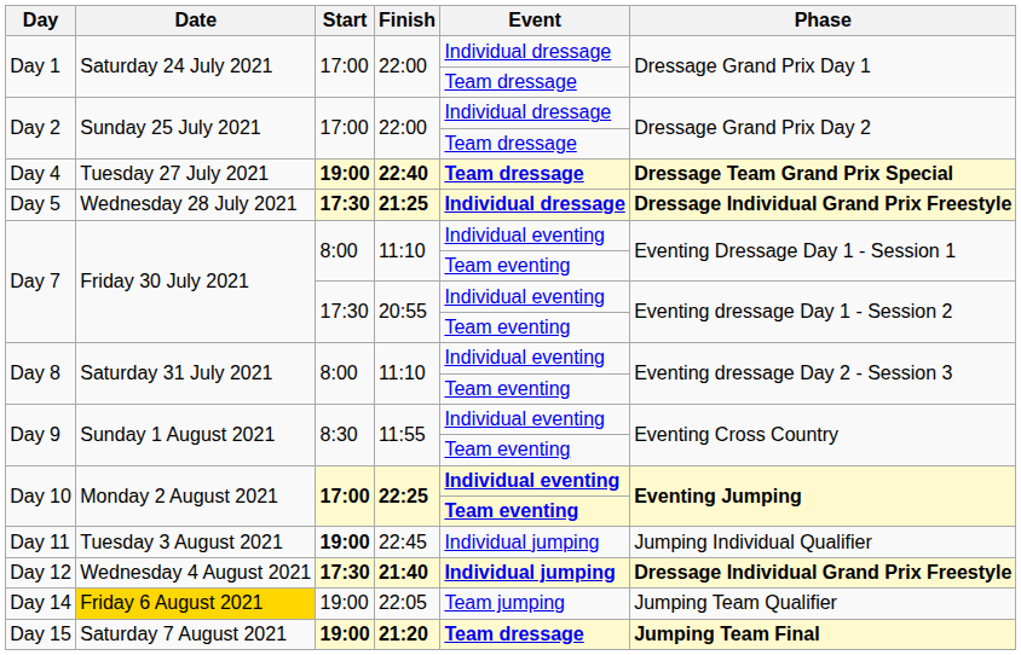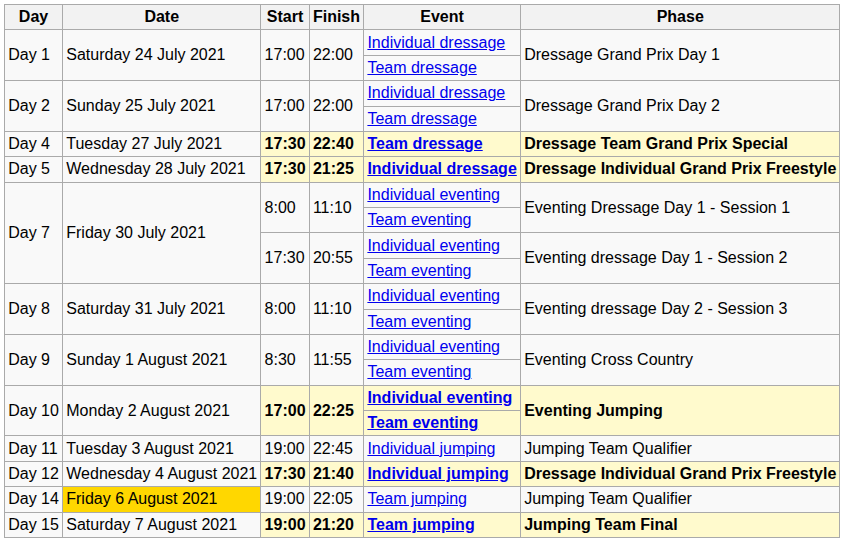 <table class=wikitable>
 <tr>
 <th>Day</th>
 <th>Date</th>
 <th>Start</th>
 <th>Finish</th>
 <th>Event</th>
 <th>Phase</th>
 </tr>
 <tr>
 <td rowspan=2>Day 1</td>
 <td rowspan=2>Saturday 24 July 2021</td>
 <td rowspan=2>17:00</td>
 <td rowspan=2>22:00</td>
 <td><a href='#'>Individual dressage</a></td>
 <td rowspan=2>Dressage Grand Prix Day 1</td>
 </tr>
 <tr>
 <td><a href='#'>Team dressage</a></td>
 </tr>
 <tr>
 <td rowspan=2>Day 2</td>
 <td rowspan=2>Sunday 25 July 2021</td>
 <td rowspan=2>17:00</td>
 <td rowspan=2>22:00</td>
 <td><a href='#'>Individual dressage</a></td>
 <td rowspan=2>Dressage Grand Prix Day 2</td>
 </tr>
 <tr>
 <td><a href='#'>Team dressage</a></td>
 </tr>
 <tr>
 <td>Day 4</td>
 <td>Tuesday 27 July 2021</td>
-<td style=background:lemonchiffon><strong>19:00</strong></td>
+<td style=background:lemonchiffon><strong>17:30</strong></td>
 <td style=background:lemonchiffon><strong>22:40</strong></td>
 <td style=background:lemonchiffon><strong><a href='#'>Team dressage</a></strong></td>
 <td style=background:lemonchiffon><strong>Dressage Team Grand Prix Special</strong></td>
 </tr>
 <tr>
 <td>Day 5</td>
 <td>Wednesday 28 July 2021</td>
 <td style=background:lemonchiffon><strong>17:30</strong></td>
 <td style=background:lemonchiffon><strong>21:25</strong></td>
 <td style=background:lemonchiffon><strong><a href='#'>Individual dressage</a></strong></td>
 <td style=background:lemonchiffon><strong>Dressage Individual Grand Prix Freestyle</strong></td>
 </tr>
 <tr>
 <td rowspan=4>Day 7</td>
 <td rowspan=4>Friday 30 July 2021</td>
 <td rowspan=2>8:00</td>
 <td rowspan=2>11:10</td>
 <td><a href='#'>Individual eventing</a></td>
 <td rowspan=2>Eventing Dressage Day 1 - Session 1</td>
 </tr>
 <tr>
 <td><a href='#'>Team eventing</a></td>
 </tr>
 <tr>
 <td rowspan=2>17:30</td>
 <td rowspan=2>20:55</td>
 <td><a href='#'>Individual eventing</a></td>
 <td rowspan=2>Eventing dressage Day 1 - Session 2</td>
 </tr>
 <tr>
 <td><a href='#'>Team eventing</a></td>
 </tr>
 <tr>
 <td rowspan=2>Day 8</td>
 <td rowspan=2>Saturday 31 July 2021</td>
 <td rowspan=2>8:00</td>
 <td rowspan=2>11:10</td>
 <td><a href='#'>Individual eventing</a></td>
 <td rowspan=2>Eventing dressage Day 2 - Session 3</td>
 </tr>
 <tr>
 <td><a href='#'>Team eventing</a></td>
 </tr>
 <tr>
 <td rowspan=2>Day 9</td>
 <td rowspan=2>Sunday 1 August 2021</td>
 <td rowspan=2>8:30</td>
 <td rowspan=2>11:55</td>
 <td><a href='#'>Individual eventing</a></td>
 <td rowspan=2>Eventing Cross Country</td>
 </tr>
 <tr>
 <td><a href='#'>Team eventing</a></td>
 </tr>
 <tr>
 <td rowspan=2>Day 10</td>
 <td rowspan=2>Monday 2 August 2021</td>
 <td style=background:lemonchiffon rowspan=2><strong>17:00</strong></td>
 <td style=background:lemonchiffon rowspan=2><strong>22:25</strong></td>
 <td style=background:lemonchiffon><strong><a href='#'>Individual eventing</a></strong></td>
 <td style=background:lemonchiffon rowspan=2><strong>Eventing Jumping</strong></td>
 </tr>
 <tr>
 <td style=background:lemonchiffon><strong><a href='#'>Team eventing</a></strong></td>
 </tr>
 <tr>
 <td>Day 11</td>
 <td>Tuesday 3 August 2021</td>
-<td><strong>19:00</strong></td>
+<td>19:00</td>
 <td>22:45</td>
 <td><a href='#'>Individual jumping</a></td>
-<td>Jumping Individual Qualifier</td>
+<td>Jumping Team Qualifier</td>
 </tr>
 <tr>
 <td>Day 12</td>
 <td>Wednesday 4 August 2021</td>
 <td style=background:lemonchiffon><strong>17:30</strong></td>
 <td style=background:lemonchiffon><strong>21:40</strong></td>
 <td style=background:lemonchiffon><strong><a href='#'>Individual jumping</a></strong></td>
 <td style=background:lemonchiffon><strong>Dressage Individual Grand Prix Freestyle</strong></td>
 </tr>
 <tr>
 <td>Day 14</td>
 <td style="background: gold;">Friday 6 August 2021</td>
 <td>19:00</td>
 <td>22:05</td>
 <td><a href='#'>Team jumping</a></td>
 <td>Jumping Team Qualifier</td>
 </tr>
 <tr>
 <td>Day 15</td>
 <td>Saturday 7 August 2021</td>
 <td style=background:lemonchiffon><strong>19:00</strong></td>
 <td style=background:lemonchiffon><strong>21:20</strong></td>
-<td style=background:lemonchiffon><strong><a href='#'>Team dressage</a></strong></td>
+<td style=background:lemonchiffon><strong><a href='#'>Team jumping</a></strong></td>
 <td style=background:lemonchiffon><strong>Jumping Team Final</strong></td>
 </tr>
 <tr>
 </tr>
 </table>
